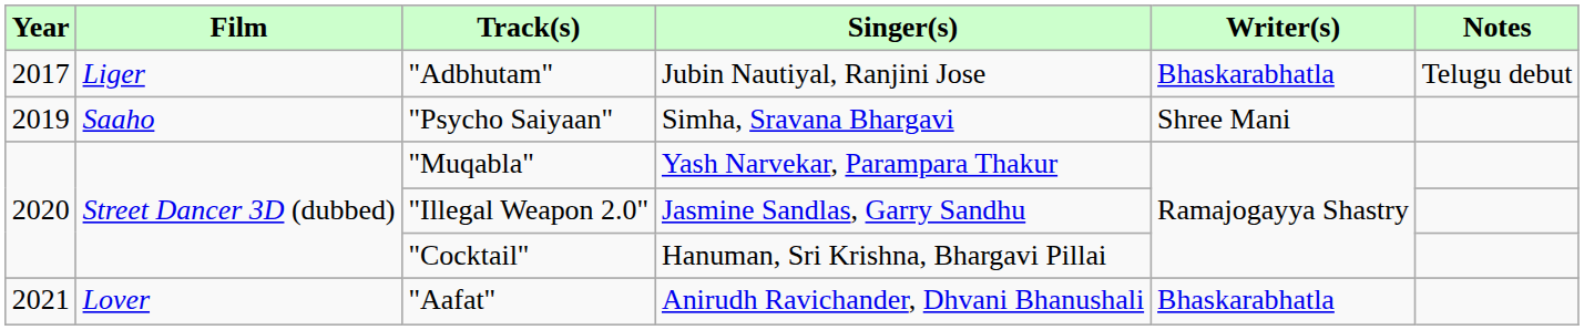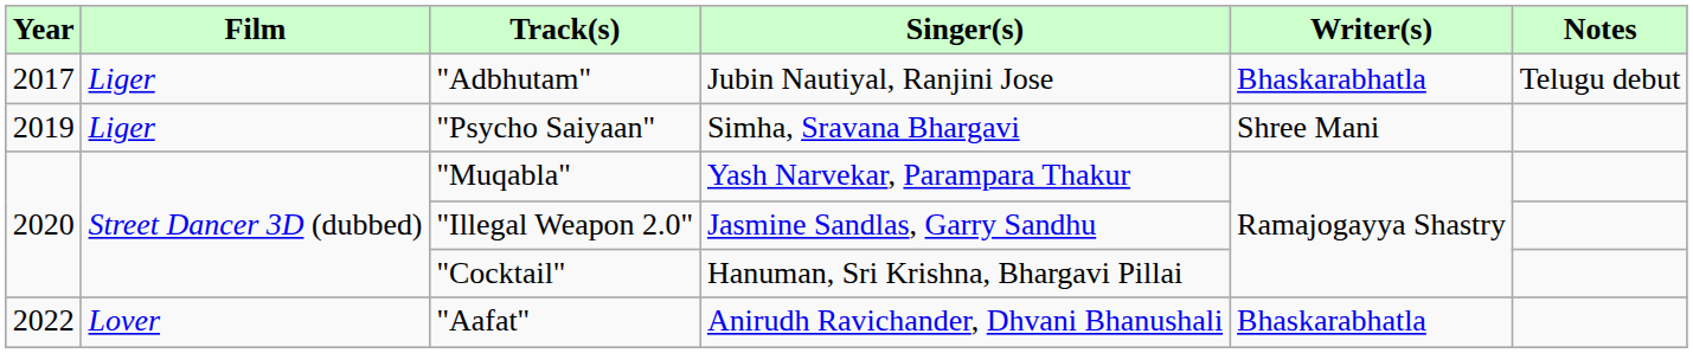 <table class="wikitable sortable">
 <tr style="background:#cfc; text-align:center;">
 <td><strong>Year</strong></td>
 <td><strong>Film</strong></td>
 <td><strong>Track(s)</strong></td>
 <td><strong>Singer(s)</strong></td>
 <td><strong>Writer(s)</strong></td>
 <td><strong>Notes</strong></td>
 </tr>
 <tr>
 <td>2017</td>
 <td><em><a href='#'>Liger</a></em></td>
 <td>"Adbhutam"</td>
 <td>Jubin Nautiyal, Ranjini Jose</td>
 <td><a href='#'>Bhaskarabhatla</a></td>
 <td>Telugu debut</td>
 </tr>
 <tr>
 <td>2019</td>
-<td><em><a href='#'>Saaho</a></em></td>
+<td><em><a href='#'>Liger</a></em></td>
 <td>"Psycho Saiyaan"</td>
 <td>Simha, <a href='#'>Sravana Bhargavi</a></td>
 <td>Shree Mani</td>
 <td></td>
 </tr>
 <tr>
 <td rowspan="3">2020</td>
 <td rowspan="3"><em><a href='#'>Street Dancer 3D</a></em> (dubbed)</td>
 <td>"Muqabla"</td>
 <td><a href='#'>Yash Narvekar</a>, <a href='#'>Parampara Thakur</a></td>
 <td rowspan="3">Ramajogayya Shastry</td>
 <td></td>
 </tr>
 <tr>
 <td>"Illegal Weapon 2.0"</td>
 <td><a href='#'>Jasmine Sandlas</a>, <a href='#'>Garry Sandhu</a></td>
 <td></td>
 </tr>
 <tr>
 <td>"Cocktail"</td>
 <td>Hanuman, Sri Krishna, Bhargavi Pillai</td>
 <td></td>
 </tr>
 <tr>
-<td>2021</td>
+<td>2022</td>
 <td><em><a href='#'>Lover</a></em></td>
 <td>"Aafat"</td>
 <td><a href='#'>Anirudh Ravichander</a>, <a href='#'>Dhvani Bhanushali</a></td>
 <td><a href='#'>Bhaskarabhatla</a></td>
 <td></td>
 </tr>
 </table>
